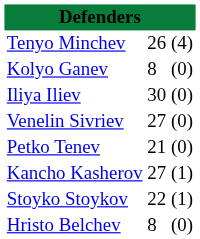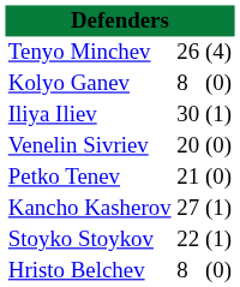 <table class="toccolours" border="0" cellpadding="2" cellspacing="0" align="left" style="margin:0.5em;">
 <tr>
 <th colspan="4" align="center" bgcolor="#077C3B"><span>Defenders</span></th>
 </tr>
 <tr>
 <td> <a href='#'>Tenyo Minchev</a></td>
 <td>26</td>
 <td>(4)</td>
 </tr>
 <tr>
 <td> <a href='#'>Kolyo Ganev</a></td>
 <td>8</td>
 <td>(0)</td>
 </tr>
 <tr>
 <td> <a href='#'>Iliya Iliev</a></td>
 <td>30</td>
-<td>(0)</td>
+<td>(1)</td>
 </tr>
 <tr>
 <td> <a href='#'>Venelin Sivriev</a></td>
-<td>27</td>
+<td>20</td>
 <td>(0)</td>
 </tr>
 <tr>
 <td> <a href='#'>Petko Tenev</a></td>
 <td>21</td>
 <td>(0)</td>
 </tr>
 <tr>
 <td> <a href='#'>Kancho Kasherov</a></td>
 <td>27</td>
 <td>(1)</td>
 </tr>
 <tr>
 <td> <a href='#'>Stoyko Stoykov</a></td>
 <td>22</td>
 <td>(1)</td>
 </tr>
 <tr>
 <td> <a href='#'>Hristo Belchev</a></td>
 <td>8</td>
 <td>(0)</td>
 </tr>
 <tr>
 </tr>
 </table>
